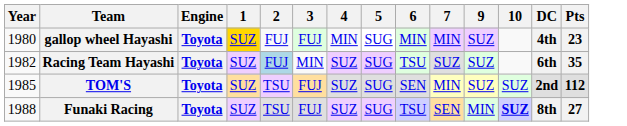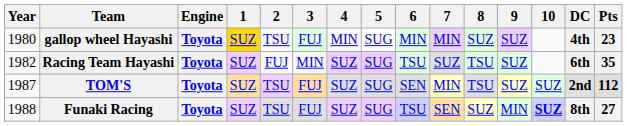 <table class="wikitable" style="text-align:center; font-size:90%">
 <tr>
 <th>Year</th>
 <th>Team</th>
 <th>Engine</th>
 <th>1</th>
 <th>2</th>
 <th>3</th>
 <th>4</th>
 <th>5</th>
 <th>6</th>
 <th>7</th>
+<th>8</th>
 <th>9</th>
 <th>10</th>
 <th>DC</th>
 <th>Pts</th>
 </tr>
 <tr>
 <td>1980</td>
 <th>gallop wheel Hayashi</th>
 <th><a href='#'>Toyota</a></th>
 <td style="background: gold;"><a href='#'>SUZ</a></td>
-<td><a href='#'>FUJ</a></td>
+<td><a href='#'>TSU</a></td>
 <td style="background:#DFFFDF;"><a href='#'>FUJ</a><br></td>
 <td><a href='#'>MIN</a></td>
 <td style="background:#FFFFFF;"><a href='#'>SUG</a><br></td>
 <td style="background:#DFFFDF;"><a href='#'>MIN</a><br></td>
 <td style="background:#EFCFFF;"><a href='#'>MIN</a><br></td>
+<td style="background:#DFFFDF;"><a href='#'>SUZ</a><br></td>
 <td style="background:#EFCFFF;"><a href='#'>SUZ</a><br></td>
 <td></td>
 <th>4th</th>
 <th>23</th>
 </tr>
 <tr>
 <td>1982</td>
 <th>Racing Team Hayashi</th>
 <th><a href='#'>Toyota</a></th>
 <td style="background:#EFCFFF;"><a href='#'>SUZ</a><br></td>
-<td style="background: lightblue;"><a href='#'>FUJ</a></td>
+<td><a href='#'>FUJ</a></td>
 <td><a href='#'>MIN</a></td>
 <td style="background:#EFCFFF;"><a href='#'>SUZ</a><br></td>
 <td style="background:#EFCFFF;"><a href='#'>SUG</a><br></td>
 <td style="background:#DFFFDF;"><a href='#'>TSU</a><br></td>
 <td style="background:#DFDFDF;"><a href='#'>SUZ</a><br></td>
+<td style="background:#DFFFDF;"><a href='#'>TSU</a><br></td>
 <td style="background:#DFFFDF;"><a href='#'>SUZ</a><br></td>
 <td></td>
 <th>6th</th>
 <th>35</th>
 </tr>
 <tr>
-<td>1985</td>
+<td>1987</td>
 <th><a href='#'>TOM'S</a></th>
 <th><a href='#'>Toyota</a></th>
 <td style="background:#FFDF9F;"><a href='#'>SUZ</a><br></td>
 <td style="background:#EFCFFF;"><a href='#'>TSU</a><br></td>
 <td style="background:#FFDF9F;"><a href='#'>FUJ</a><br></td>
 <td style="background:#DFDFDF;"><a href='#'>SUZ</a><br></td>
 <td style="background:#DFDFDF;"><a href='#'>SUG</a><br></td>
 <td style="background:#DFDFDF;"><a href='#'>SEN</a><br></td>
 <td style="background:#FFFFBF;"><a href='#'>MIN</a><br></td>
+<td style="background:#DFDFDF;"><a href='#'>TSU</a><br></td>
 <td style="background:#FFFFBF;"><a href='#'>SUZ</a><br></td>
 <td style="background:#DFFFDF;"><a href='#'>SUZ</a><br></td>
 <th style="background:#DFDFDF;">2nd</th>
 <th style="background:#DFDFDF;">112</th>
 </tr>
 <tr>
 <td>1988</td>
 <th>Funaki Racing</th>
 <th><a href='#'>Toyota</a></th>
 <td style="background:#EFCFFF;"><a href='#'>SUZ</a><br></td>
 <td style="background:#DFDFDF;"><a href='#'>TSU</a><br></td>
 <td style="background:#DFDFDF;"><a href='#'>FUJ</a><br></td>
 <td style="background:#EFCFFF;"><a href='#'>SUZ</a><br></td>
 <td style="background:#EFCFFF;"><a href='#'>SUG</a><br></td>
 <td style="background:#CFCFFF;"><a href='#'>TSU</a><br></td>
 <td style="background:#FFDF9F;"><a href='#'>SEN</a><br></td>
+<td style="background:#FFFFBF;"><a href='#'>SUZ</a><br></td>
 <td style="background:#DFFFDF;"><a href='#'>MIN</a><br></td>
 <td style="background:#CFCFFF;"><strong><a href='#'>SUZ</a><br></strong></td>
 <th>8th</th>
 <th>27</th>
 </tr>
 </table>
